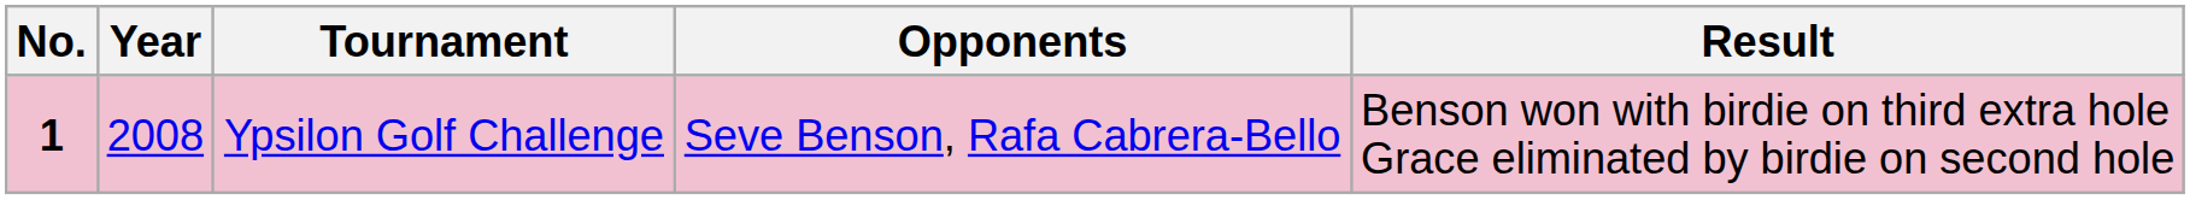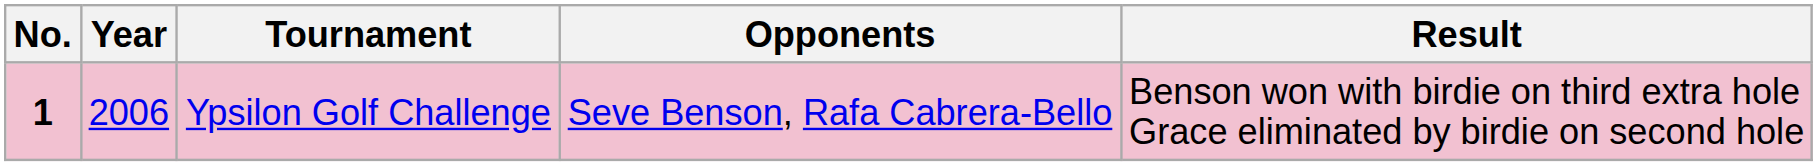 <table class="wikitable" style="font-size:95%;">
 <tr>
 <th>No.</th>
 <th>Year</th>
 <th>Tournament</th>
 <th>Opponents</th>
 <th>Result</th>
 </tr>
 <tr style="background:#F2C1D1;">
 <td align=center><strong>1</strong></td>
-<td><a href='#'>2008</a></td>
+<td><a href='#'>2006</a></td>
 <td><a href='#'>Ypsilon Golf Challenge</a></td>
 <td> <a href='#'>Seve Benson</a>,  <a href='#'>Rafa Cabrera-Bello</a></td>
 <td>Benson won with birdie on third extra hole<br>Grace eliminated by birdie on second hole</td>
 </tr>
 </table>
